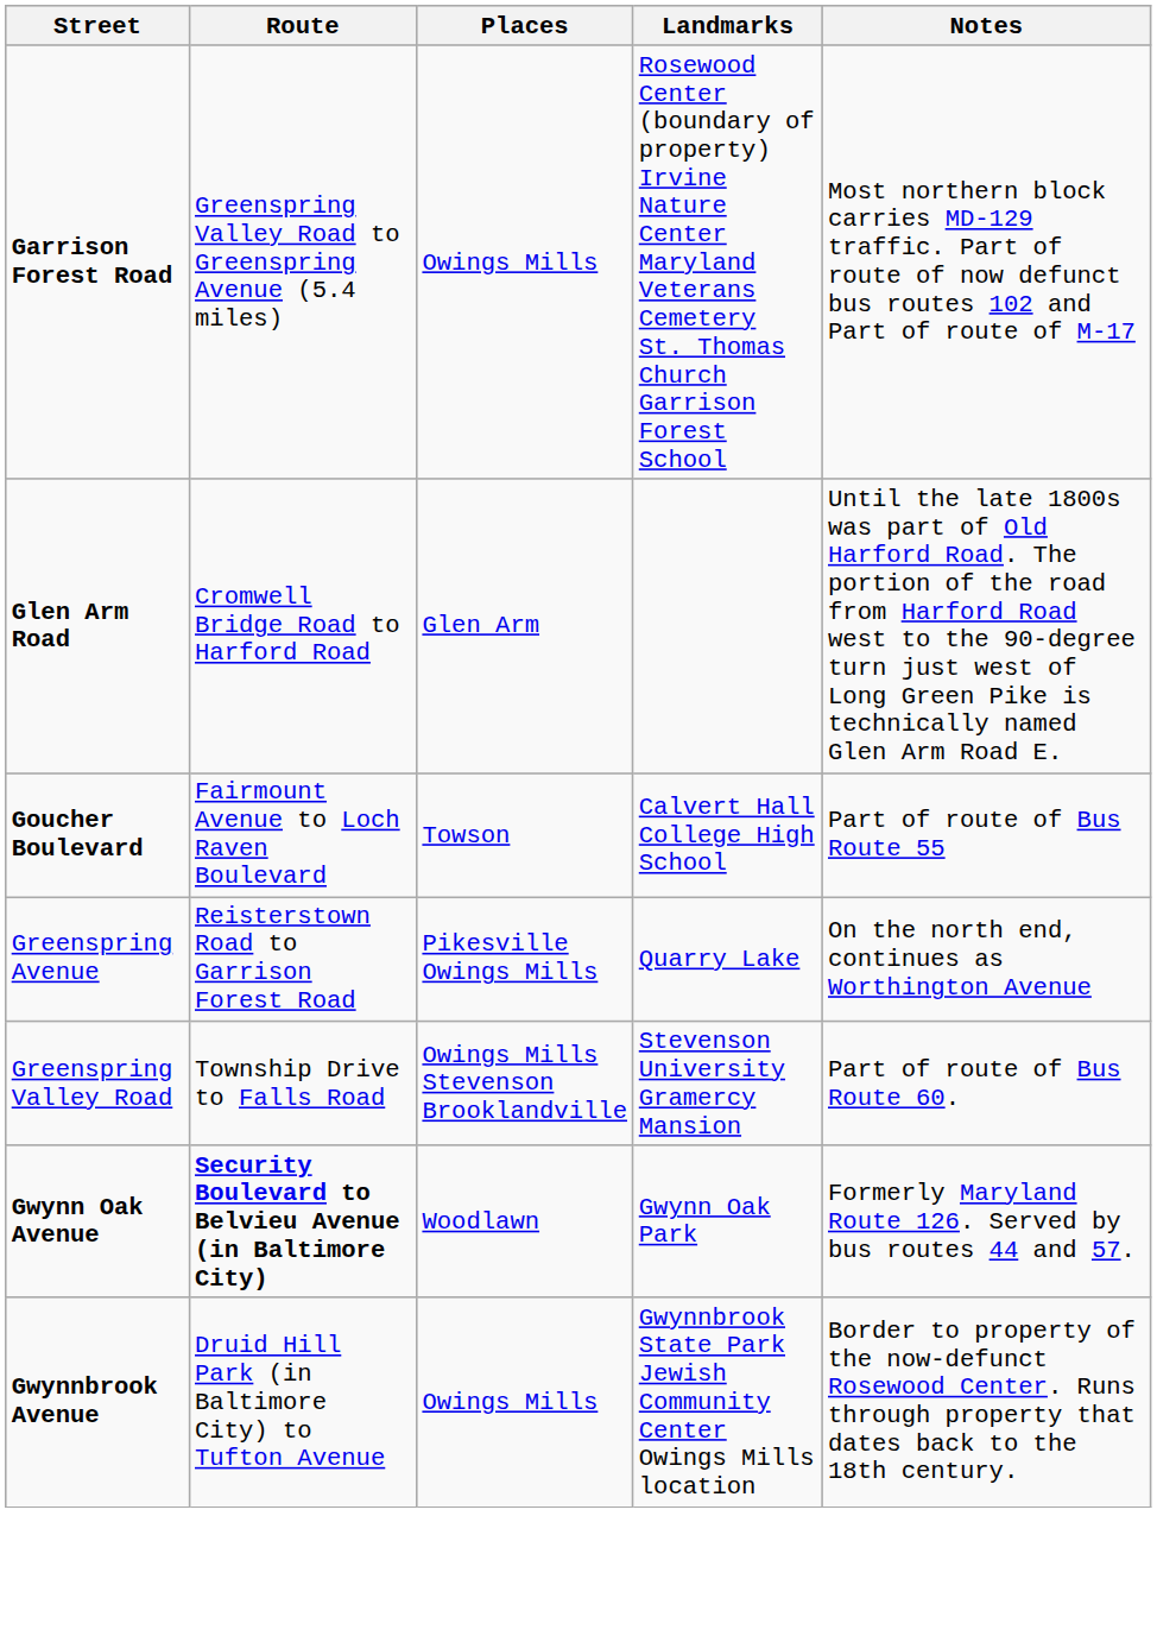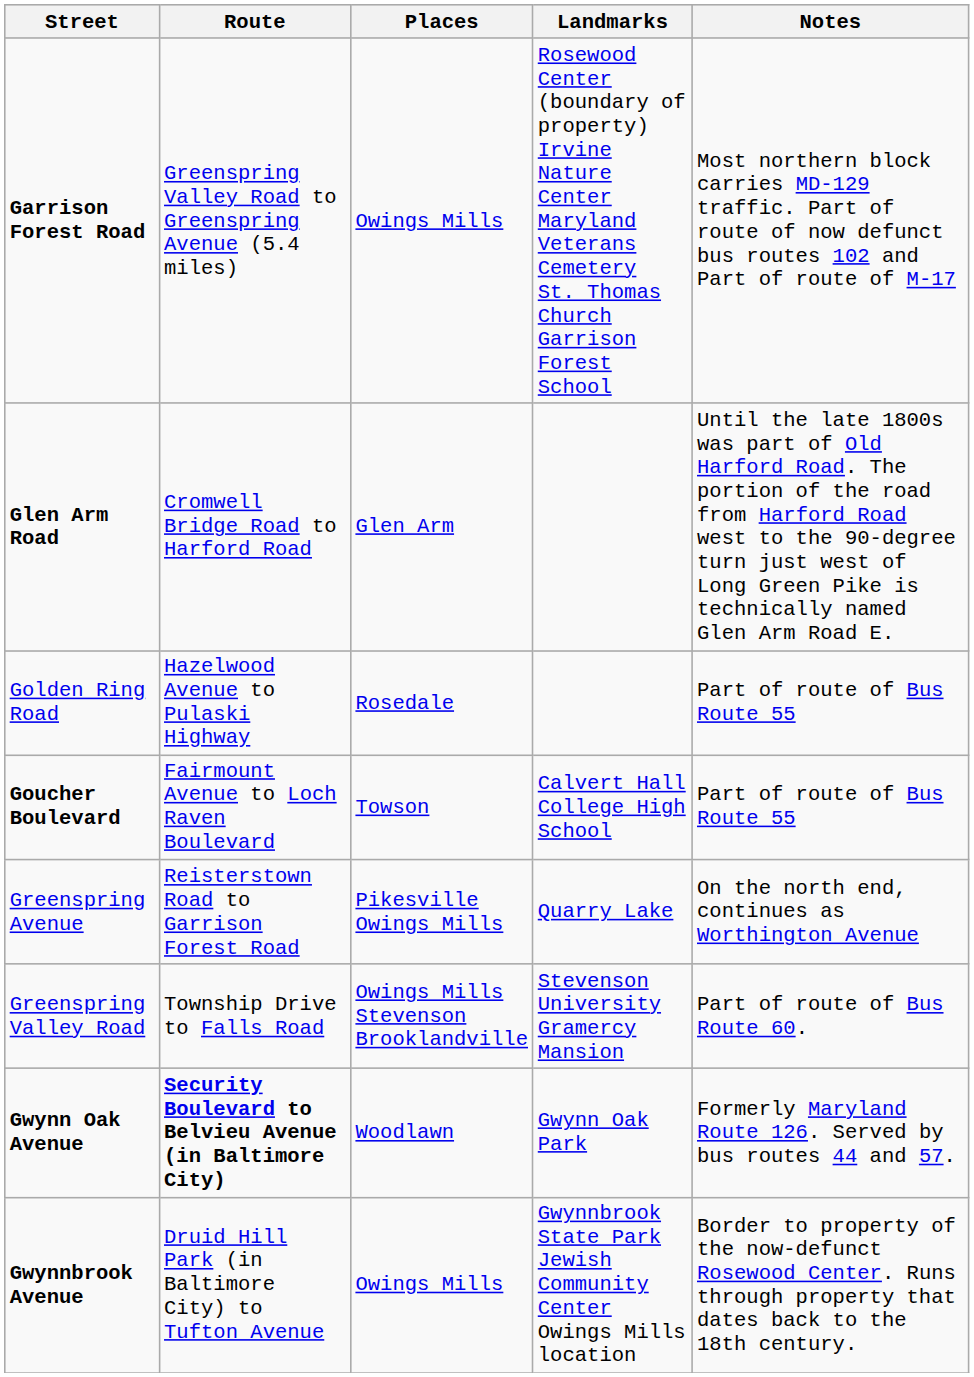 <table class="wikitable">
 <tr>
 <th>Street</th>
 <th>Route</th>
 <th>Places</th>
 <th>Landmarks</th>
 <th>Notes</th>
 </tr>
 <tr>
 <td><strong>Garrison Forest Road</strong></td>
 <td><a href='#'>Greenspring Valley Road</a> to <a href='#'>Greenspring Avenue</a> (5.4 miles)</td>
 <td><a href='#'>Owings Mills</a></td>
 <td><a href='#'>Rosewood Center</a> (boundary of property)<br><a href='#'>Irvine Nature Center</a><br><a href='#'>Maryland Veterans Cemetery</a><br><a href='#'>St. Thomas Church</a><br><a href='#'>Garrison Forest School</a></td>
 <td>Most northern block carries <a href='#'>MD-129</a> traffic. Part of route of now defunct bus routes <a href='#'>102</a> and Part of route of <a href='#'>M-17</a></td>
 </tr>
 <tr>
 <td><strong>Glen Arm Road</strong></td>
 <td><a href='#'>Cromwell Bridge Road</a> to <a href='#'>Harford Road</a></td>
 <td><a href='#'>Glen Arm</a></td>
 <td></td>
 <td>Until the late 1800s was part of <a href='#'>Old Harford Road</a>. The portion of the road from <a href='#'>Harford Road</a> west to the 90-degree turn just west of Long Green Pike is technically named Glen Arm Road E.</td>
+</tr>
+<tr>
+<td><a href='#'>Golden Ring Road</a></td>
+<td><a href='#'>Hazelwood Avenue</a> to <a href='#'>Pulaski Highway</a></td>
+<td><a href='#'>Rosedale</a></td>
+<td></td>
+<td>Part of route of <a href='#'>Bus Route 55</a></td>
 </tr>
 <tr>
 <td><strong>Goucher Boulevard</strong></td>
 <td><a href='#'>Fairmount Avenue</a> to <a href='#'>Loch Raven Boulevard</a></td>
 <td><a href='#'>Towson</a></td>
 <td><a href='#'>Calvert Hall College High School</a></td>
 <td>Part of route of <a href='#'>Bus Route 55</a></td>
 </tr>
 <tr>
 <td><a href='#'>Greenspring Avenue</a></td>
 <td><a href='#'>Reisterstown Road</a> to <a href='#'>Garrison Forest Road</a></td>
 <td><a href='#'>Pikesville</a><br><a href='#'>Owings Mills</a></td>
 <td><a href='#'>Quarry Lake</a></td>
 <td>On the north end, continues as <a href='#'>Worthington Avenue</a></td>
 </tr>
 <tr>
 <td><a href='#'>Greenspring Valley Road</a></td>
 <td>Township Drive to <a href='#'>Falls Road</a></td>
 <td><a href='#'>Owings Mills</a><br><a href='#'>Stevenson</a><br><a href='#'>Brooklandville</a></td>
 <td><a href='#'>Stevenson University</a><br><a href='#'>Gramercy Mansion</a></td>
 <td>Part of route of <a href='#'>Bus Route 60</a>.</td>
 </tr>
 <tr>
 <td><strong>Gwynn Oak Avenue</strong></td>
 <td><strong><a href='#'>Security Boulevard</a> to Belvieu Avenue (in Baltimore City)</strong></td>
 <td><a href='#'>Woodlawn</a></td>
 <td><a href='#'>Gwynn Oak Park</a></td>
 <td>Formerly <a href='#'>Maryland Route 126</a>. Served by bus routes <a href='#'>44</a> and <a href='#'>57</a>.</td>
 </tr>
 <tr>
 <td><strong>Gwynnbrook Avenue</strong></td>
 <td><a href='#'>Druid Hill Park</a> (in Baltimore City) to <a href='#'>Tufton Avenue</a></td>
 <td><a href='#'>Owings Mills</a></td>
 <td><a href='#'>Gwynnbrook State Park</a><br><a href='#'>Jewish Community Center</a> Owings Mills location</td>
 <td>Border to property of the now-defunct <a href='#'>Rosewood Center</a>. Runs through property that dates back to the 18th century.</td>
 </tr>
 </table>
